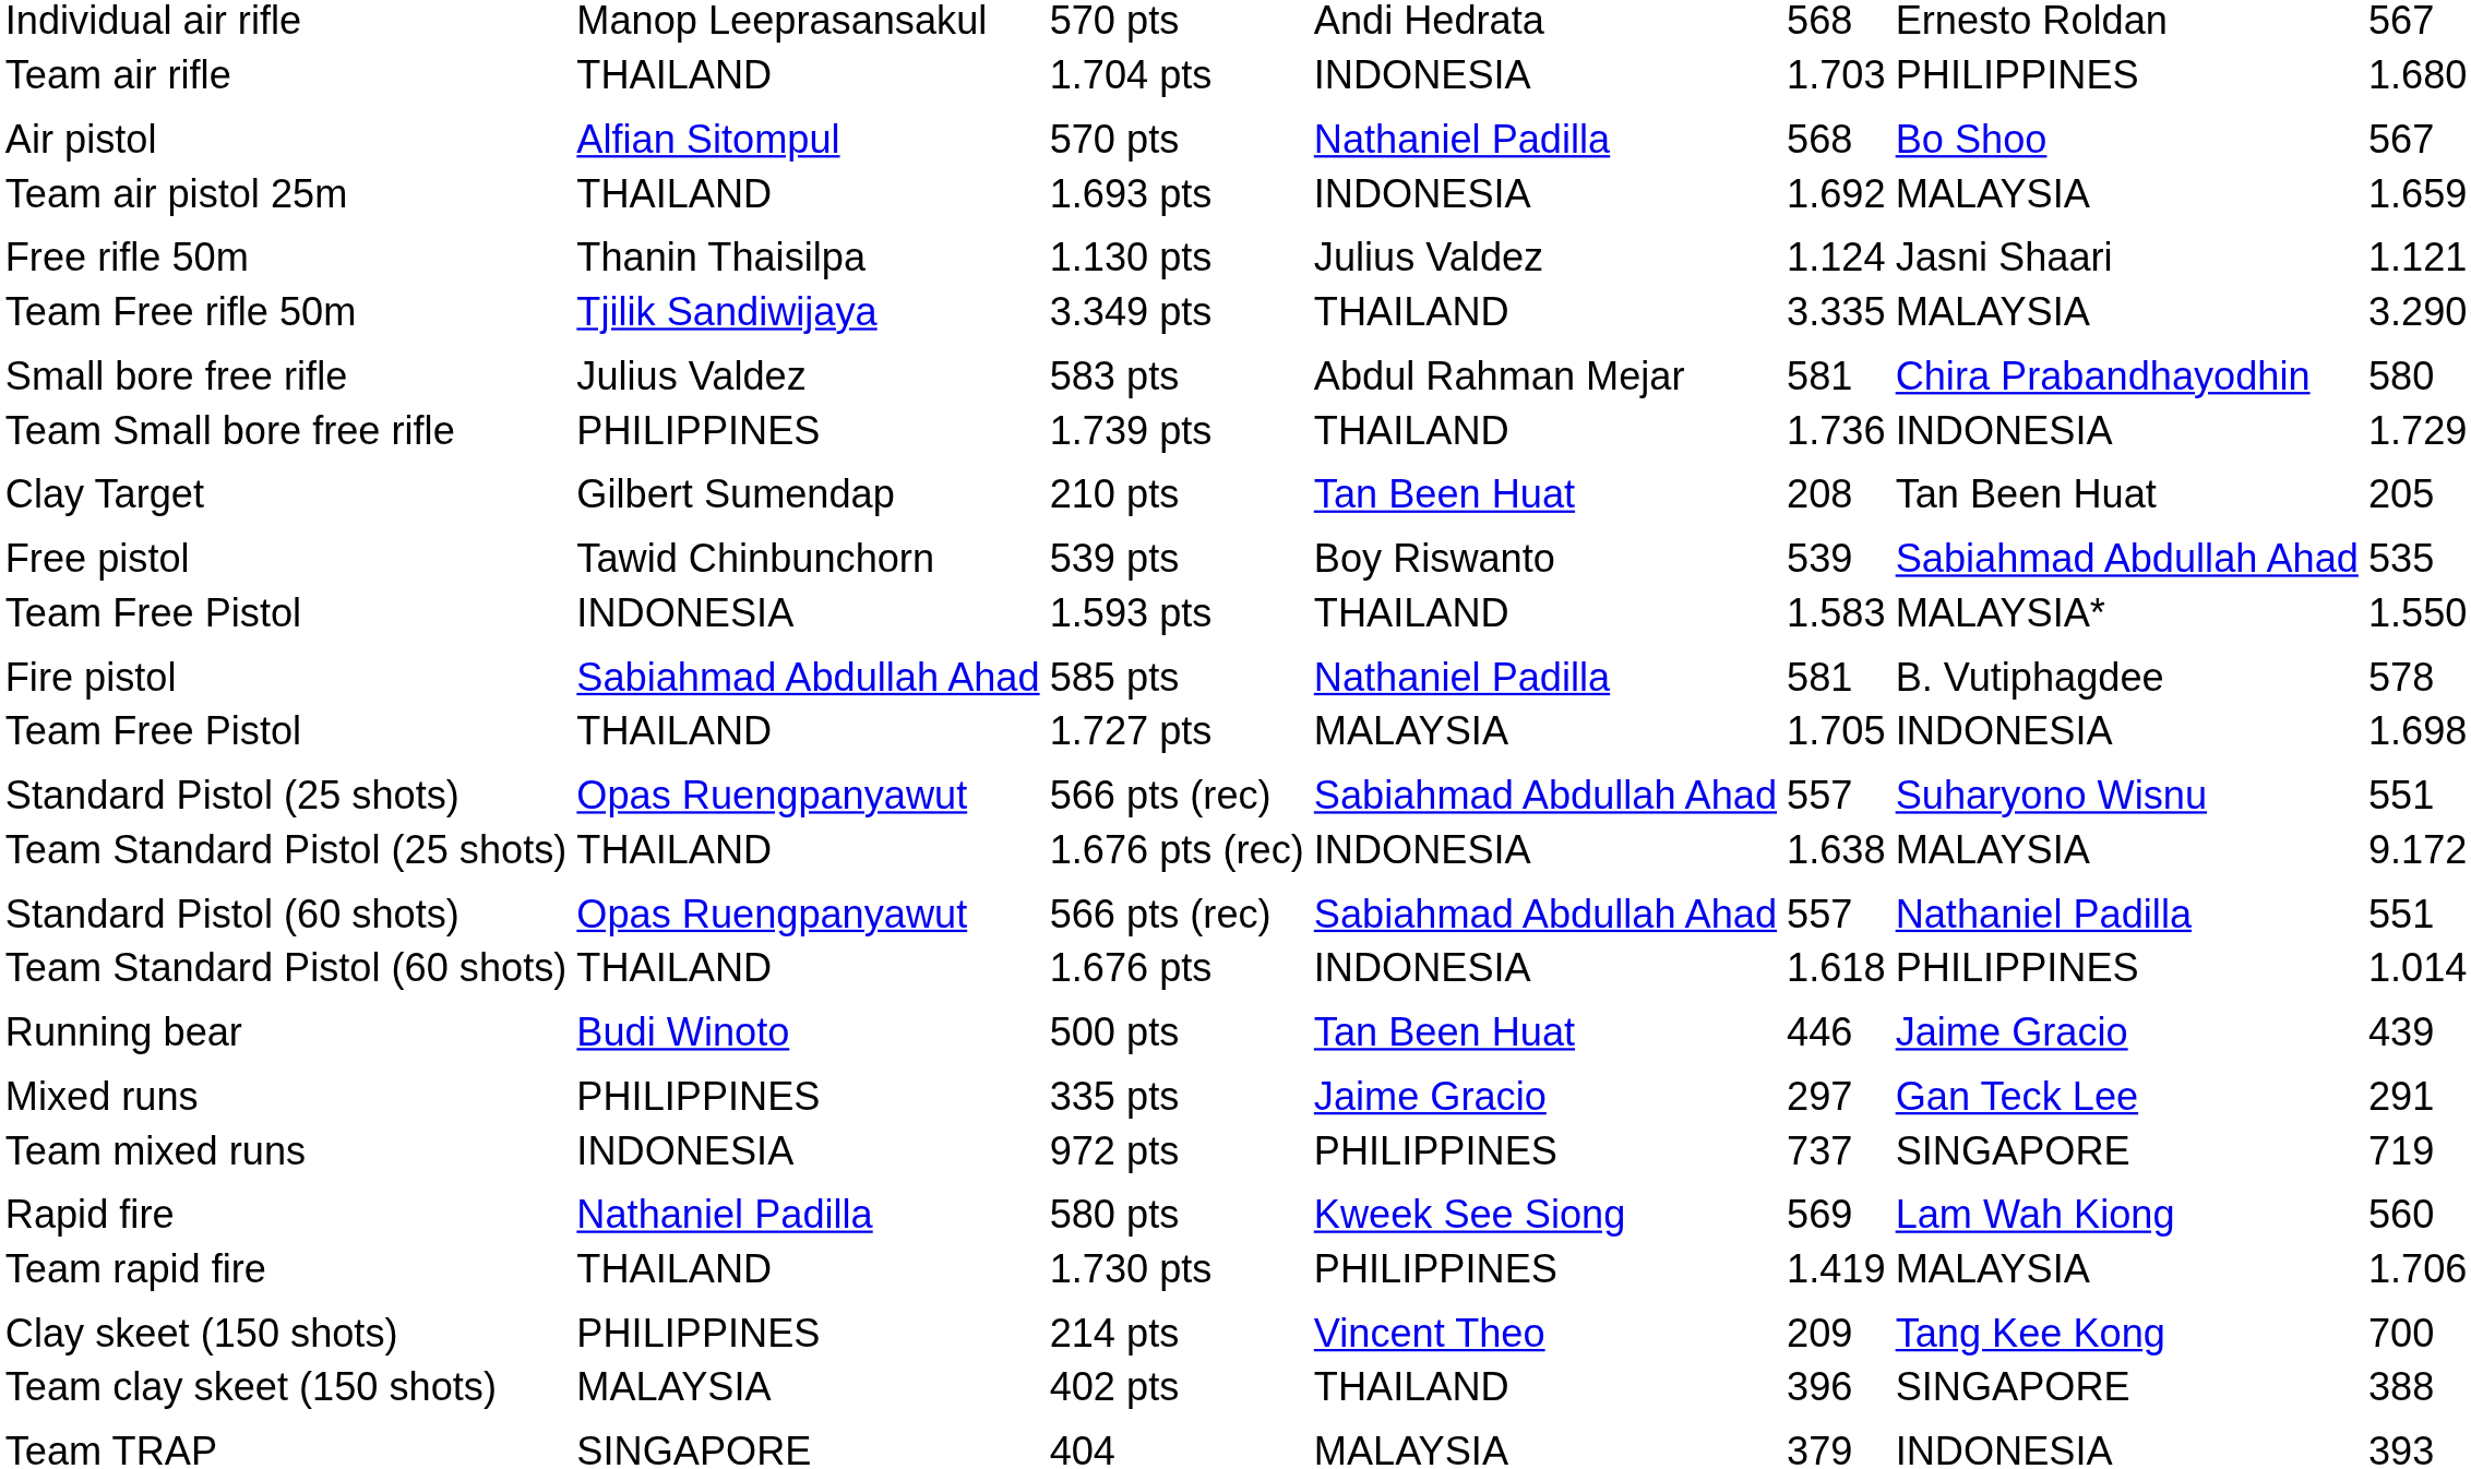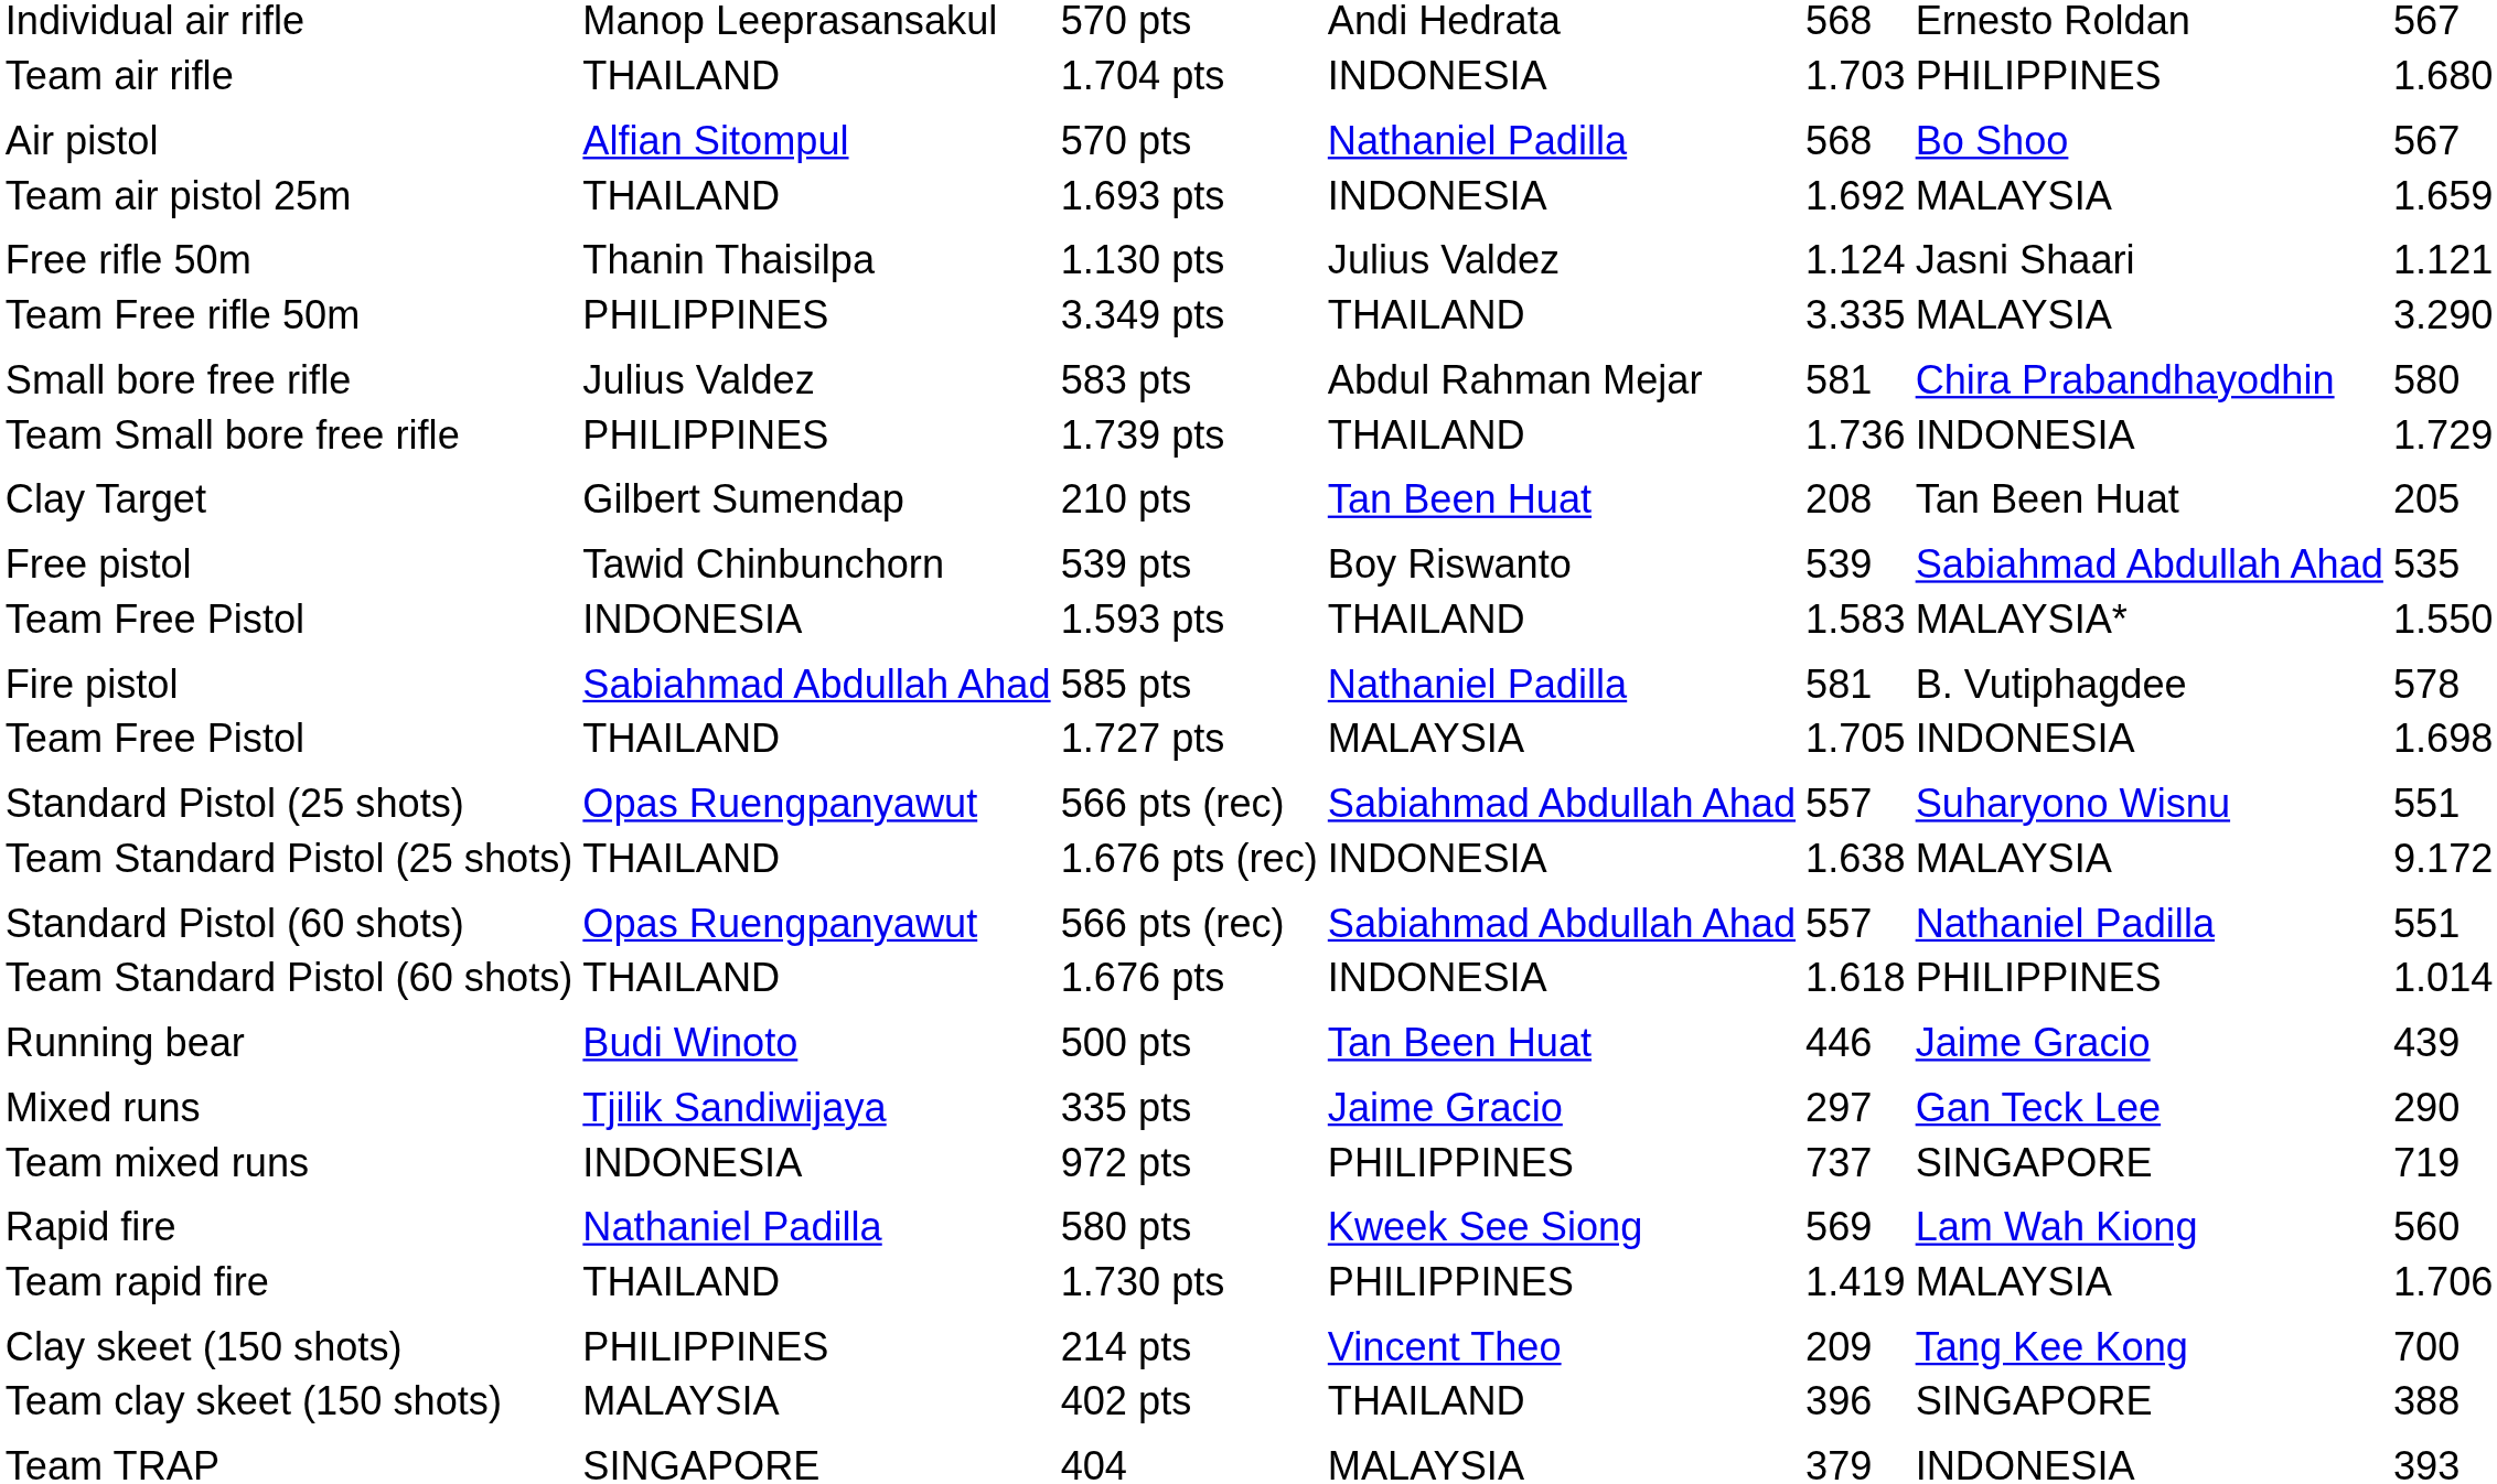 <table>
 <tr>
 <td>Individual air rifle</td>
 <td> Manop Leeprasansakul</td>
 <td>570 pts</td>
 <td> Andi Hedrata</td>
 <td>568</td>
 <td> Ernesto Roldan</td>
 <td>567</td>
 </tr>
 <tr>
 <td>Team air rifle</td>
 <td> THAILAND</td>
 <td>1.704 pts</td>
 <td> INDONESIA</td>
 <td>1.703</td>
 <td> PHILIPPINES</td>
 <td>1.680</td>
 </tr>
 <tr>
 <td></td>
 <td></td>
 <td></td>
 </tr>
 <tr>
 <td>Air pistol</td>
 <td> <a href='#'>Alfian Sitompul</a></td>
 <td>570 pts</td>
 <td> <a href='#'>Nathaniel Padilla</a></td>
 <td>568</td>
 <td> <a href='#'>Bo Shoo</a></td>
 <td>567</td>
 </tr>
 <tr>
 <td>Team air pistol 25m</td>
 <td> THAILAND</td>
 <td>1.693 pts</td>
 <td> INDONESIA</td>
 <td>1.692</td>
 <td> MALAYSIA</td>
 <td>1.659</td>
 </tr>
 <tr>
 <td></td>
 <td></td>
 <td></td>
 </tr>
 <tr>
 <td>Free rifle 50m</td>
 <td> Thanin Thaisilpa</td>
 <td>1.130 pts</td>
 <td> Julius Valdez</td>
 <td>1.124</td>
 <td> Jasni Shaari</td>
 <td>1.121</td>
 </tr>
 <tr>
 <td>Team Free rifle 50m</td>
-<td> <a href='#'>Tjilik Sandiwijaya</a></td>
+<td> PHILIPPINES</td>
 <td>3.349 pts</td>
 <td> THAILAND</td>
 <td>3.335</td>
 <td> MALAYSIA</td>
 <td>3.290</td>
 </tr>
 <tr>
 <td></td>
 <td></td>
 <td></td>
 </tr>
 <tr>
 <td>Small bore free rifle</td>
 <td> Julius Valdez</td>
 <td>583 pts</td>
 <td> Abdul Rahman Mejar</td>
 <td>581</td>
 <td> <a href='#'>Chira Prabandhayodhin</a></td>
 <td>580</td>
 </tr>
 <tr>
 <td>Team Small bore free rifle</td>
 <td> PHILIPPINES</td>
 <td>1.739 pts</td>
 <td> THAILAND</td>
 <td>1.736</td>
 <td> INDONESIA</td>
 <td>1.729</td>
 </tr>
 <tr>
 <td></td>
 <td></td>
 <td></td>
 </tr>
 <tr>
 <td>Clay Target</td>
 <td> Gilbert Sumendap</td>
 <td>210 pts</td>
 <td> <a href='#'>Tan Been Huat</a></td>
 <td>208</td>
 <td> Tan Been Huat</td>
 <td>205</td>
 </tr>
 <tr>
 <td></td>
 <td></td>
 <td></td>
 </tr>
 <tr>
 <td>Free pistol</td>
 <td> Tawid Chinbunchorn</td>
 <td>539 pts</td>
 <td> Boy Riswanto</td>
 <td>539</td>
 <td> <a href='#'>Sabiahmad Abdullah Ahad</a></td>
 <td>535</td>
 </tr>
 <tr>
 <td>Team Free Pistol</td>
 <td> INDONESIA</td>
 <td>1.593 pts</td>
 <td> THAILAND</td>
 <td>1.583</td>
 <td> MALAYSIA*</td>
 <td>1.550</td>
 </tr>
 <tr>
 <td></td>
 <td></td>
 <td></td>
 </tr>
 <tr>
 <td>Fire pistol</td>
 <td> <a href='#'>Sabiahmad Abdullah Ahad</a></td>
 <td>585 pts</td>
 <td> <a href='#'>Nathaniel Padilla</a></td>
 <td>581</td>
 <td> B. Vutiphagdee</td>
 <td>578</td>
 </tr>
 <tr>
 <td>Team Free Pistol</td>
 <td> THAILAND</td>
 <td>1.727 pts</td>
 <td> MALAYSIA</td>
 <td>1.705</td>
 <td> INDONESIA</td>
 <td>1.698</td>
 </tr>
 <tr>
 <td></td>
 <td></td>
 <td></td>
 </tr>
 <tr>
 <td>Standard Pistol (25 shots)</td>
 <td> <a href='#'>Opas Ruengpanyawut</a></td>
 <td>566 pts (rec)</td>
 <td> <a href='#'>Sabiahmad Abdullah Ahad</a></td>
 <td>557</td>
 <td> <a href='#'>Suharyono Wisnu</a></td>
 <td>551</td>
 </tr>
 <tr>
 <td>Team Standard Pistol (25 shots)</td>
 <td> THAILAND</td>
 <td>1.676 pts (rec)</td>
 <td> INDONESIA</td>
 <td>1.638</td>
 <td> MALAYSIA</td>
 <td>9.172</td>
 </tr>
 <tr>
 <td></td>
 <td></td>
 <td></td>
 </tr>
 <tr>
 <td>Standard Pistol (60 shots)</td>
 <td> <a href='#'>Opas Ruengpanyawut</a></td>
 <td>566 pts (rec)</td>
 <td> <a href='#'>Sabiahmad Abdullah Ahad</a></td>
 <td>557</td>
 <td> <a href='#'>Nathaniel Padilla</a></td>
 <td>551</td>
 </tr>
 <tr>
 <td>Team Standard Pistol (60 shots)</td>
 <td> THAILAND</td>
 <td>1.676 pts</td>
 <td> INDONESIA</td>
 <td>1.618</td>
 <td> PHILIPPINES</td>
 <td>1.014</td>
 </tr>
 <tr>
 <td></td>
 <td></td>
 <td></td>
 </tr>
 <tr>
 <td>Running bear</td>
 <td> <a href='#'>Budi Winoto</a></td>
 <td>500 pts</td>
 <td> <a href='#'>Tan Been Huat</a></td>
 <td>446</td>
 <td> <a href='#'>Jaime Gracio</a></td>
 <td>439</td>
 </tr>
 <tr>
 <td></td>
 <td></td>
 <td></td>
 </tr>
 <tr>
 <td>Mixed runs</td>
-<td> PHILIPPINES</td>
+<td> <a href='#'>Tjilik Sandiwijaya</a></td>
 <td>335 pts</td>
 <td> <a href='#'>Jaime Gracio</a></td>
 <td>297</td>
 <td> <a href='#'>Gan Teck Lee</a></td>
-<td>291</td>
+<td>290</td>
 </tr>
 <tr>
 <td>Team mixed runs</td>
 <td> INDONESIA</td>
 <td>972 pts</td>
 <td> PHILIPPINES</td>
 <td>737</td>
 <td> SINGAPORE</td>
 <td>719</td>
 </tr>
 <tr>
 <td></td>
 <td></td>
 <td></td>
 </tr>
 <tr>
 <td>Rapid fire</td>
 <td> <a href='#'>Nathaniel Padilla</a></td>
 <td>580 pts</td>
 <td> <a href='#'>Kweek See Siong</a></td>
 <td>569</td>
 <td> <a href='#'>Lam Wah Kiong</a></td>
 <td>560</td>
 </tr>
 <tr>
 <td>Team rapid fire</td>
 <td> THAILAND</td>
 <td>1.730 pts</td>
 <td> PHILIPPINES</td>
 <td>1.419</td>
 <td> MALAYSIA</td>
 <td>1.706</td>
 </tr>
 <tr>
 <td></td>
 <td></td>
 <td></td>
 </tr>
 <tr>
 <td>Clay skeet (150 shots)</td>
 <td> PHILIPPINES</td>
 <td>214 pts</td>
 <td> <a href='#'>Vincent Theo</a></td>
 <td>209</td>
 <td> <a href='#'>Tang Kee Kong</a></td>
 <td>700</td>
 </tr>
 <tr>
 <td>Team clay skeet (150 shots)</td>
 <td> MALAYSIA</td>
 <td>402 pts</td>
 <td> THAILAND</td>
 <td>396</td>
 <td> SINGAPORE</td>
 <td>388</td>
 </tr>
 <tr>
 <td></td>
 <td></td>
 <td></td>
 </tr>
 <tr>
 <td>Team TRAP</td>
 <td> SINGAPORE</td>
 <td>404</td>
 <td> MALAYSIA</td>
 <td>379</td>
 <td> INDONESIA</td>
 <td>393</td>
 </tr>
 </table>
